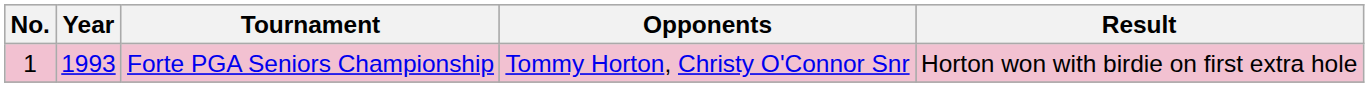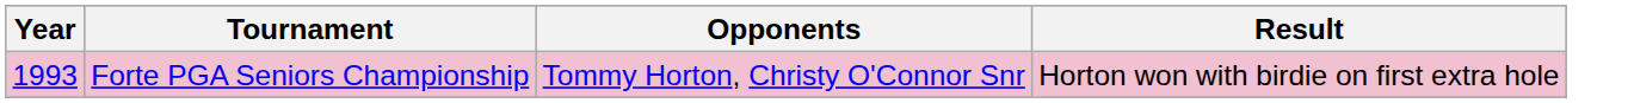 <table class="wikitable" style="font-size:95%;">
 <tr>
-<th>No.</th>
 <th>Year</th>
 <th>Tournament</th>
 <th>Opponents</th>
 <th>Result</th>
 </tr>
 <tr style="background:#F2C1D1;">
-<td align=center>1</td>
 <td><a href='#'>1993</a></td>
 <td><a href='#'>Forte PGA Seniors Championship</a></td>
 <td> <a href='#'>Tommy Horton</a>,  <a href='#'>Christy O'Connor Snr</a></td>
 <td>Horton won with birdie on first extra hole</td>
 </tr>
 </table>
